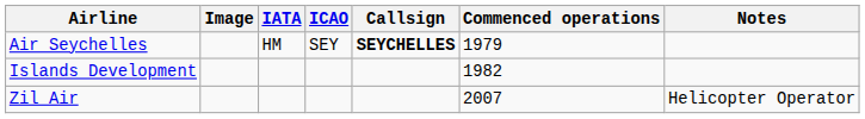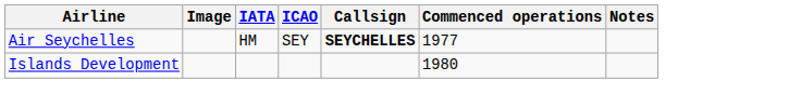 <table class="wikitable sortable">
 <tr valign="middle">
 <th>Airline</th>
 <th>Image</th>
 <th><a href='#'>IATA</a></th>
 <th><a href='#'>ICAO</a></th>
 <th>Callsign</th>
 <th>Commenced operations</th>
 <th>Notes</th>
 </tr>
 <tr>
 <td><a href='#'>Air Seychelles</a></td>
 <td></td>
 <td>HM</td>
 <td>SEY</td>
 <td><strong>SEYCHELLES</strong></td>
-<td>1979</td>
+<td>1977</td>
 <td></td>
 </tr>
 <tr>
 <td><a href='#'>Islands Development</a></td>
 <td></td>
 <td></td>
 <td></td>
 <td></td>
-<td>1982</td>
+<td>1980</td>
 <td></td>
 </tr>
-<tr>
-<td><a href='#'>Zil Air</a></td>
-<td></td>
-<td></td>
-<td></td>
-<td></td>
-<td>2007</td>
-<td>Helicopter Operator</td>
-</tr>
 </table>
